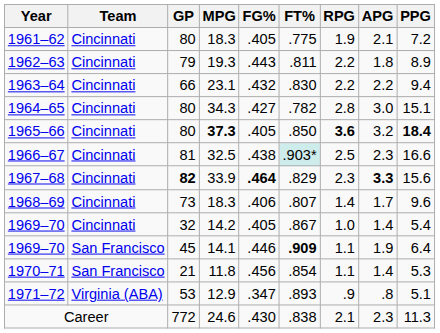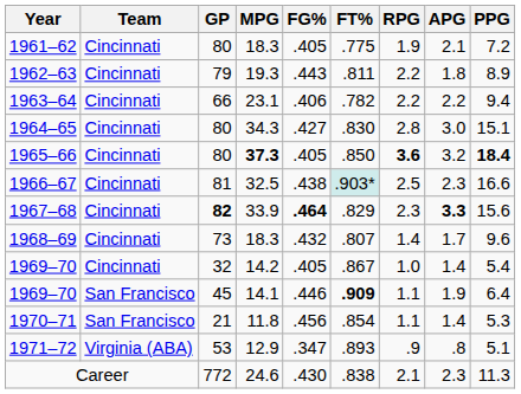 <table class="wikitable sortable" style="font-size:95%; text-align:right;">
 <tr>
 <th>Year</th>
 <th>Team</th>
 <th>GP</th>
 <th>MPG</th>
 <th>FG%</th>
 <th>FT%</th>
 <th>RPG</th>
 <th>APG</th>
 <th>PPG</th>
 </tr>
 <tr>
 <td style="text-align:left;"><a href='#'>1961–62</a></td>
 <td style="text-align:left;"><a href='#'>Cincinnati</a></td>
 <td>80</td>
 <td>18.3</td>
 <td>.405</td>
 <td>.775</td>
 <td>1.9</td>
 <td>2.1</td>
 <td>7.2</td>
 </tr>
 <tr>
 <td style="text-align:left;"><a href='#'>1962–63</a></td>
 <td style="text-align:left;"><a href='#'>Cincinnati</a></td>
 <td>79</td>
 <td>19.3</td>
 <td>.443</td>
 <td>.811</td>
 <td>2.2</td>
 <td>1.8</td>
 <td>8.9</td>
 </tr>
 <tr>
 <td style="text-align:left;"><a href='#'>1963–64</a></td>
 <td style="text-align:left;"><a href='#'>Cincinnati</a></td>
 <td>66</td>
 <td>23.1</td>
-<td>.432</td>
-<td>.830</td>
+<td>.406</td>
+<td>.782</td>
 <td>2.2</td>
 <td>2.2</td>
 <td>9.4</td>
 </tr>
 <tr>
 <td style="text-align:left;"><a href='#'>1964–65</a></td>
 <td style="text-align:left;"><a href='#'>Cincinnati</a></td>
 <td>80</td>
 <td>34.3</td>
 <td>.427</td>
-<td>.782</td>
+<td>.830</td>
 <td>2.8</td>
 <td>3.0</td>
 <td>15.1</td>
 </tr>
 <tr>
 <td style="text-align:left;"><a href='#'>1965–66</a></td>
 <td style="text-align:left;"><a href='#'>Cincinnati</a></td>
 <td>80</td>
 <td><strong>37.3</strong></td>
 <td>.405</td>
 <td>.850</td>
 <td><strong>3.6</strong></td>
 <td>3.2</td>
 <td><strong>18.4</strong></td>
 </tr>
 <tr>
 <td style="text-align:left;"><a href='#'>1966–67</a></td>
 <td style="text-align:left;"><a href='#'>Cincinnati</a></td>
 <td>81</td>
 <td>32.5</td>
 <td>.438</td>
 <td style="background:#cfecec;">.903*</td>
 <td>2.5</td>
 <td>2.3</td>
 <td>16.6</td>
 </tr>
 <tr>
 <td style="text-align:left;"><a href='#'>1967–68</a></td>
 <td style="text-align:left;"><a href='#'>Cincinnati</a></td>
 <td><strong>82</strong></td>
 <td>33.9</td>
 <td><strong>.464</strong></td>
 <td>.829</td>
 <td>2.3</td>
 <td><strong>3.3</strong></td>
 <td>15.6</td>
 </tr>
 <tr>
 <td style="text-align:left;"><a href='#'>1968–69</a></td>
 <td style="text-align:left;"><a href='#'>Cincinnati</a></td>
 <td>73</td>
 <td>18.3</td>
-<td>.406</td>
+<td>.432</td>
 <td>.807</td>
 <td>1.4</td>
 <td>1.7</td>
 <td>9.6</td>
 </tr>
 <tr>
 <td style="text-align:left;"><a href='#'>1969–70</a></td>
 <td style="text-align:left;"><a href='#'>Cincinnati</a></td>
 <td>32</td>
 <td>14.2</td>
 <td>.405</td>
 <td>.867</td>
 <td>1.0</td>
 <td>1.4</td>
 <td>5.4</td>
 </tr>
 <tr>
 <td style="text-align:left;"><a href='#'>1969–70</a></td>
 <td style="text-align:left;"><a href='#'>San Francisco</a></td>
 <td>45</td>
 <td>14.1</td>
 <td>.446</td>
 <td><strong>.909</strong></td>
 <td>1.1</td>
 <td>1.9</td>
 <td>6.4</td>
 </tr>
 <tr>
 <td style="text-align:left;"><a href='#'>1970–71</a></td>
 <td style="text-align:left;"><a href='#'>San Francisco</a></td>
 <td>21</td>
 <td>11.8</td>
 <td>.456</td>
 <td>.854</td>
 <td>1.1</td>
 <td>1.4</td>
 <td>5.3</td>
 </tr>
 <tr>
 <td style="text-align:left;"><a href='#'>1971–72</a></td>
 <td style="text-align:left;"><a href='#'>Virginia (ABA)</a></td>
 <td>53</td>
 <td>12.9</td>
 <td>.347</td>
 <td>.893</td>
 <td>.9</td>
 <td>.8</td>
 <td>5.1</td>
 </tr>
 <tr class="sortbottom">
 <td colspan="2" style="text-align:center;">Career</td>
 <td>772</td>
 <td>24.6</td>
 <td>.430</td>
 <td>.838</td>
 <td>2.1</td>
 <td>2.3</td>
 <td>11.3</td>
 </tr>
 </table>
